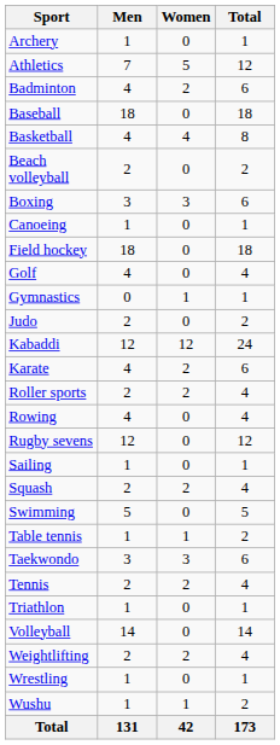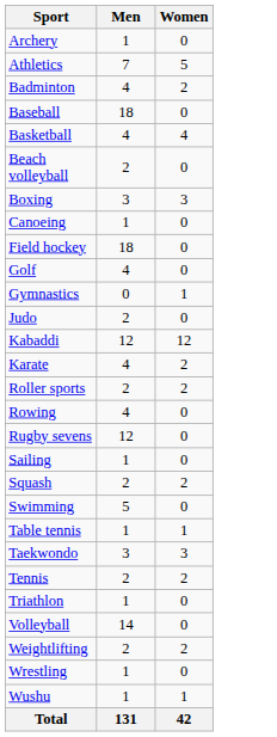 <table class="wikitable sortable" style="text-align:center;">
 <tr>
 <th width=91>Sport</th>
 <th width=55>Men</th>
 <th width=55>Women</th>
-<th width=55>Total</th>
 </tr>
 <tr>
 <td align=left><a href='#'>Archery</a></td>
 <td>1</td>
 <td>0</td>
-<td>1</td>
 </tr>
 <tr>
 <td align=left><a href='#'>Athletics</a></td>
 <td>7</td>
 <td>5</td>
-<td>12</td>
 </tr>
 <tr>
 <td align=left><a href='#'>Badminton</a></td>
 <td>4</td>
 <td>2</td>
-<td>6</td>
 </tr>
 <tr>
 <td align=left><a href='#'>Baseball</a></td>
 <td>18</td>
 <td>0</td>
-<td>18</td>
 </tr>
 <tr>
 <td align=left><a href='#'>Basketball</a></td>
 <td>4</td>
 <td>4</td>
-<td>8</td>
 </tr>
 <tr>
 <td align=left><a href='#'>Beach volleyball</a></td>
 <td>2</td>
 <td>0</td>
-<td>2</td>
 </tr>
 <tr>
 <td align=left><a href='#'>Boxing</a></td>
 <td>3</td>
 <td>3</td>
-<td>6</td>
 </tr>
 <tr>
 <td align=left><a href='#'>Canoeing</a></td>
 <td>1</td>
 <td>0</td>
-<td>1</td>
 </tr>
 <tr>
 <td align=left><a href='#'>Field hockey</a></td>
 <td>18</td>
 <td>0</td>
-<td>18</td>
 </tr>
 <tr>
 <td align=left><a href='#'>Golf</a></td>
 <td>4</td>
 <td>0</td>
-<td>4</td>
 </tr>
 <tr>
 <td align=left><a href='#'>Gymnastics</a></td>
 <td>0</td>
-<td>1</td>
 <td>1</td>
 </tr>
 <tr>
 <td align=left><a href='#'>Judo</a></td>
 <td>2</td>
 <td>0</td>
-<td>2</td>
 </tr>
 <tr>
 <td align=left><a href='#'>Kabaddi</a></td>
 <td>12</td>
 <td>12</td>
-<td>24</td>
 </tr>
 <tr>
 <td align=left><a href='#'>Karate</a></td>
 <td>4</td>
 <td>2</td>
-<td>6</td>
 </tr>
 <tr>
 <td align=left><a href='#'>Roller sports</a></td>
 <td>2</td>
 <td>2</td>
-<td>4</td>
 </tr>
 <tr>
 <td align=left><a href='#'>Rowing</a></td>
 <td>4</td>
 <td>0</td>
-<td>4</td>
 </tr>
 <tr>
 <td align=left><a href='#'>Rugby sevens</a></td>
 <td>12</td>
 <td>0</td>
-<td>12</td>
 </tr>
 <tr>
 <td align=left><a href='#'>Sailing</a></td>
 <td>1</td>
 <td>0</td>
-<td>1</td>
 </tr>
 <tr>
 <td align=left><a href='#'>Squash</a></td>
 <td>2</td>
 <td>2</td>
-<td>4</td>
 </tr>
 <tr>
 <td align=left><a href='#'>Swimming</a></td>
 <td>5</td>
 <td>0</td>
-<td>5</td>
 </tr>
 <tr>
 <td align=left><a href='#'>Table tennis</a></td>
 <td>1</td>
 <td>1</td>
-<td>2</td>
 </tr>
 <tr>
 <td align=left><a href='#'>Taekwondo</a></td>
 <td>3</td>
 <td>3</td>
-<td>6</td>
 </tr>
 <tr>
 <td align=left><a href='#'>Tennis</a></td>
 <td>2</td>
 <td>2</td>
-<td>4</td>
 </tr>
 <tr>
 <td align=left><a href='#'>Triathlon</a></td>
 <td>1</td>
 <td>0</td>
-<td>1</td>
 </tr>
 <tr>
 <td align=left><a href='#'>Volleyball</a></td>
 <td>14</td>
 <td>0</td>
-<td>14</td>
 </tr>
 <tr>
 <td align=left><a href='#'>Weightlifting</a></td>
 <td>2</td>
 <td>2</td>
-<td>4</td>
 </tr>
 <tr>
 <td align=left><a href='#'>Wrestling</a></td>
 <td>1</td>
 <td>0</td>
-<td>1</td>
 </tr>
 <tr>
 <td align=left><a href='#'>Wushu</a></td>
 <td>1</td>
 <td>1</td>
-<td>2</td>
 </tr>
 <tr>
 <th>Total</th>
 <th>131</th>
 <th>42</th>
-<th>173</th>
 </tr>
 </table>
